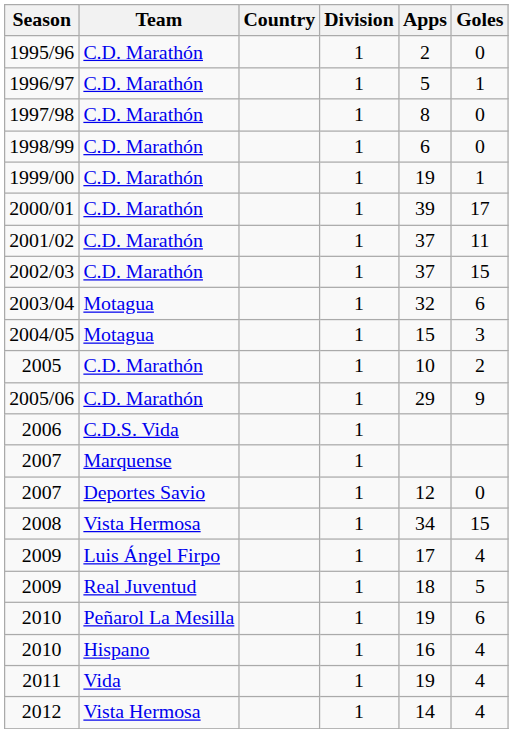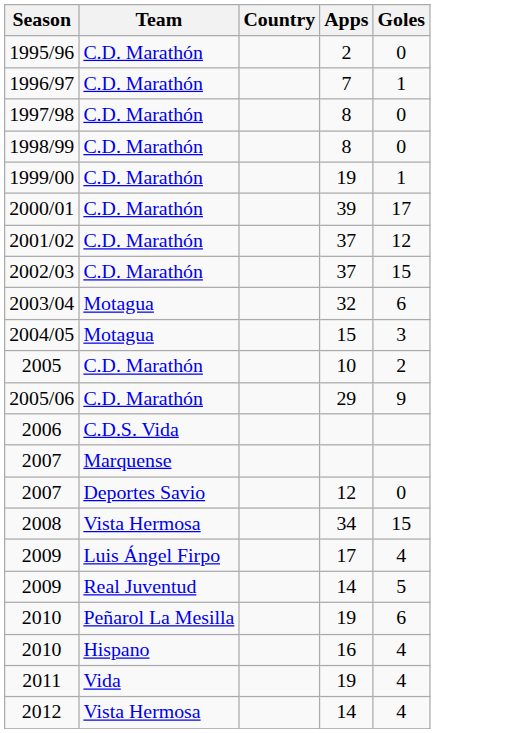 <table class="wikitable" style="text-align: center;">
 <tr>
 <th>Season</th>
 <th>Team</th>
 <th>Country</th>
-<th>Division</th>
 <th>Apps</th>
 <th>Goles</th>
 </tr>
 <tr>
 <td>1995/96</td>
 <td align="left"><a href='#'>C.D. Marathón</a></td>
 <td align="left"></td>
-<td>1</td>
 <td>2</td>
 <td>0</td>
 </tr>
 <tr>
 <td>1996/97</td>
 <td align="left"><a href='#'>C.D. Marathón</a></td>
 <td align="left"></td>
-<td>1</td>
-<td>5</td>
+<td>7</td>
 <td>1</td>
 </tr>
 <tr>
 <td>1997/98</td>
 <td align="left"><a href='#'>C.D. Marathón</a></td>
 <td align="left"></td>
-<td>1</td>
 <td>8</td>
 <td>0</td>
 </tr>
 <tr>
 <td>1998/99</td>
 <td align="left"><a href='#'>C.D. Marathón</a></td>
 <td align="left"></td>
-<td>1</td>
-<td>6</td>
+<td>8</td>
 <td>0</td>
 </tr>
 <tr>
 <td>1999/00</td>
 <td align="left"><a href='#'>C.D. Marathón</a></td>
 <td align="left"></td>
-<td>1</td>
 <td>19</td>
 <td>1</td>
 </tr>
 <tr>
 <td>2000/01</td>
 <td align="left"><a href='#'>C.D. Marathón</a></td>
 <td align="left"></td>
-<td>1</td>
 <td>39</td>
 <td>17</td>
 </tr>
 <tr>
 <td>2001/02</td>
 <td align="left"><a href='#'>C.D. Marathón</a></td>
 <td align="left"></td>
-<td>1</td>
 <td>37</td>
-<td>11</td>
+<td>12</td>
 </tr>
 <tr>
 <td>2002/03</td>
 <td align="left"><a href='#'>C.D. Marathón</a></td>
 <td align="left"></td>
-<td>1</td>
 <td>37</td>
 <td>15</td>
 </tr>
 <tr>
 <td>2003/04</td>
 <td align="left"><a href='#'>Motagua</a></td>
 <td align="left"></td>
-<td>1</td>
 <td>32</td>
 <td>6</td>
 </tr>
 <tr>
 <td>2004/05</td>
 <td align="left"><a href='#'>Motagua</a></td>
 <td align="left"></td>
-<td>1</td>
 <td>15</td>
 <td>3</td>
 </tr>
 <tr>
 <td>2005</td>
 <td align="left"><a href='#'>C.D. Marathón</a></td>
 <td align="left"></td>
-<td>1</td>
 <td>10</td>
 <td>2</td>
 </tr>
 <tr>
 <td>2005/06</td>
 <td align="left"><a href='#'>C.D. Marathón</a></td>
 <td align="left"></td>
-<td>1</td>
 <td>29</td>
 <td>9</td>
 </tr>
 <tr>
 <td>2006</td>
 <td align="left"><a href='#'>C.D.S. Vida</a></td>
 <td align="left"></td>
-<td>1</td>
 <td></td>
 <td></td>
 </tr>
 <tr>
 <td>2007</td>
 <td align="left"><a href='#'>Marquense</a></td>
 <td align="left"></td>
-<td>1</td>
 <td></td>
 <td></td>
 </tr>
 <tr>
 <td>2007</td>
 <td align="left"><a href='#'>Deportes Savio</a></td>
 <td align="left"></td>
-<td>1</td>
 <td>12</td>
 <td>0</td>
 </tr>
 <tr>
 <td>2008</td>
 <td align="left"><a href='#'>Vista Hermosa</a></td>
 <td align="left"></td>
-<td>1</td>
 <td>34</td>
 <td>15</td>
 </tr>
 <tr>
 <td>2009</td>
 <td align="left"><a href='#'>Luis Ángel Firpo</a></td>
 <td align="left"></td>
-<td>1</td>
 <td>17</td>
 <td>4</td>
 </tr>
 <tr>
 <td>2009</td>
 <td align="left"><a href='#'>Real Juventud</a></td>
 <td align="left"></td>
-<td>1</td>
-<td>18</td>
+<td>14</td>
 <td>5</td>
 </tr>
 <tr>
 <td>2010</td>
 <td align="left"><a href='#'>Peñarol La Mesilla</a></td>
 <td align="left"></td>
-<td>1</td>
 <td>19</td>
 <td>6</td>
 </tr>
 <tr>
 <td>2010</td>
 <td align="left"><a href='#'>Hispano</a></td>
 <td align="left"></td>
-<td>1</td>
 <td>16</td>
 <td>4</td>
 </tr>
 <tr>
 <td>2011</td>
 <td align="left"><a href='#'>Vida</a></td>
 <td align="left"></td>
-<td>1</td>
 <td>19</td>
 <td>4</td>
 </tr>
 <tr>
 <td>2012</td>
 <td align="left"><a href='#'>Vista Hermosa</a></td>
 <td align="left"></td>
-<td>1</td>
 <td>14</td>
 <td>4</td>
 </tr>
 </table>
